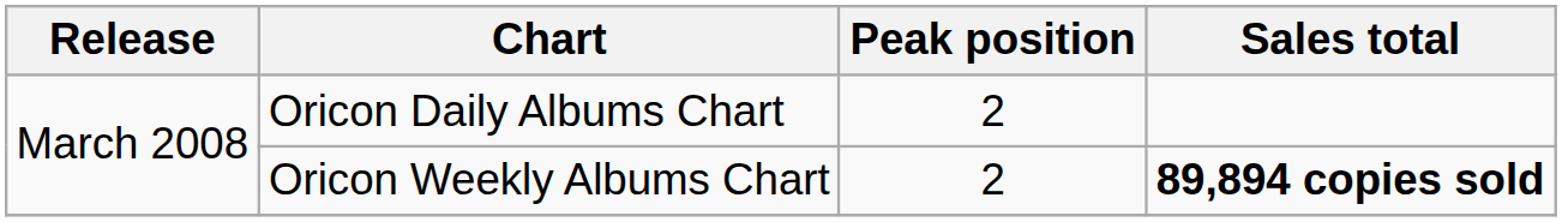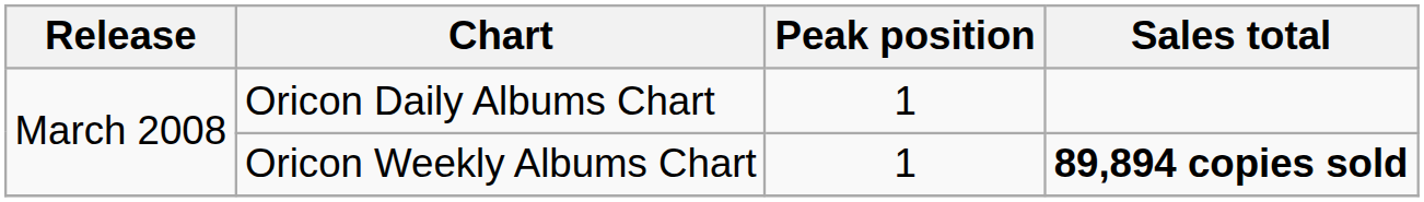 <table class="wikitable">
 <tr>
 <th>Release</th>
 <th>Chart</th>
 <th>Peak position</th>
 <th>Sales total</th>
 </tr>
 <tr>
 <td rowspan="2">March 2008</td>
 <td>Oricon Daily Albums Chart</td>
-<td align="center">2</td>
+<td align="center">1</td>
 <td></td>
 </tr>
 <tr>
 <td>Oricon Weekly Albums Chart</td>
-<td align="center">2</td>
+<td align="center">1</td>
 <td><strong>89,894 copies sold</strong></td>
 </tr>
 <tr>
 </tr>
 </table>
